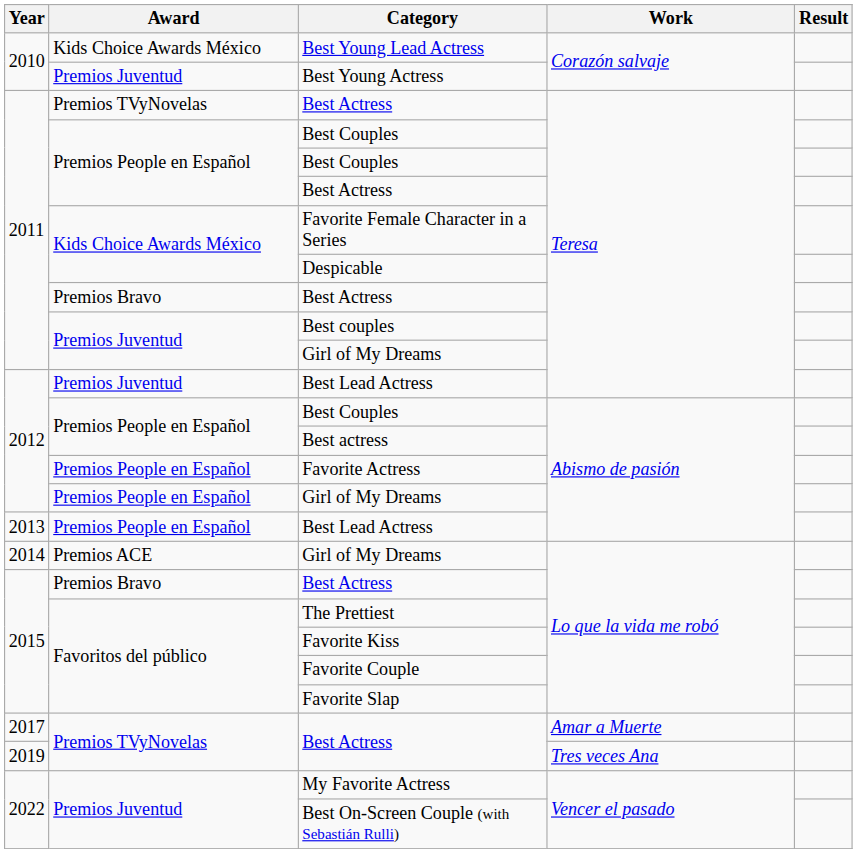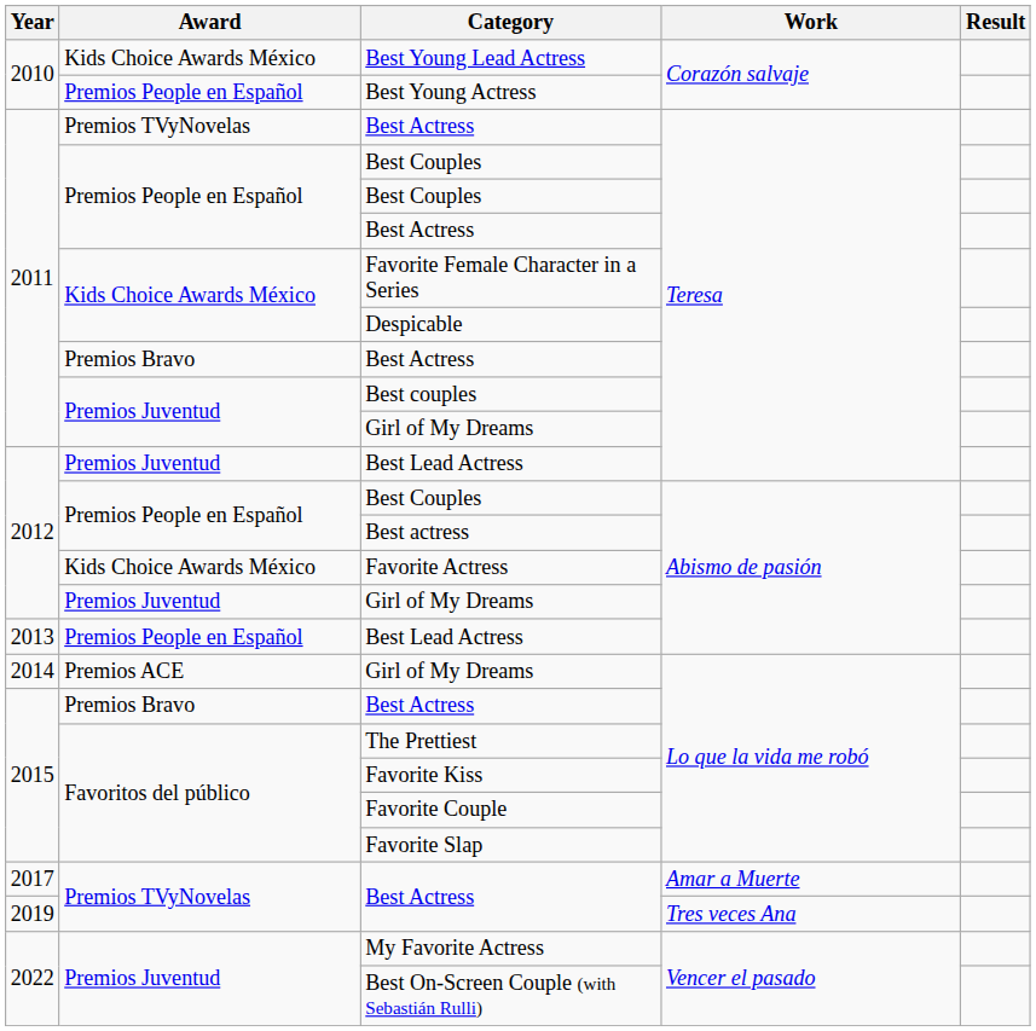 <table class="wikitable" width="85%">
 <tr>
 <th width="5%">Year</th>
 <th width="30%">Award</th>
 <th width="30%">Category</th>
 <th width="30%">Work</th>
 <th width="10%">Result</th>
 </tr>
 <tr>
 <td rowspan="2">2010</td>
 <td>Kids Choice Awards México</td>
 <td><a href='#'>Best Young Lead Actress</a></td>
 <td rowspan="2"><em><a href='#'>Corazón salvaje</a></em></td>
 <td></td>
 </tr>
 <tr>
-<td><a href='#'>Premios Juventud</a></td>
+<td><a href='#'>Premios People en Español</a></td>
 <td>Best Young Actress</td>
 <td></td>
 </tr>
 <tr>
 <td rowspan="9">2011</td>
 <td>Premios TVyNovelas</td>
 <td><a href='#'>Best Actress</a></td>
 <td rowspan="10"><em><a href='#'>Teresa</a></em></td>
 <td></td>
 </tr>
 <tr>
 <td rowspan="3">Premios People en Español</td>
 <td>Best Couples </td>
 <td></td>
 </tr>
 <tr>
 <td>Best Couples </td>
 <td></td>
 </tr>
 <tr>
 <td>Best Actress</td>
 <td></td>
 </tr>
 <tr>
 <td rowspan="2"><a href='#'>Kids Choice Awards México</a></td>
 <td>Favorite Female Character in a Series</td>
 <td></td>
 </tr>
 <tr>
 <td>Despicable</td>
 <td></td>
 </tr>
 <tr>
 <td>Premios Bravo</td>
 <td>Best Actress</td>
 <td></td>
 </tr>
 <tr>
 <td rowspan="2"><a href='#'>Premios Juventud</a></td>
 <td>Best couples </td>
 <td></td>
 </tr>
 <tr>
 <td>Girl of My Dreams</td>
 <td></td>
 </tr>
 <tr>
 <td rowspan="5">2012</td>
 <td><a href='#'>Premios Juventud</a></td>
 <td>Best Lead Actress</td>
 <td></td>
 </tr>
 <tr>
 <td rowspan="2">Premios People en Español</td>
 <td>Best Couples </td>
 <td rowspan="5"><em><a href='#'>Abismo de pasión</a></em></td>
 <td></td>
 </tr>
 <tr>
 <td>Best actress</td>
 <td></td>
 </tr>
 <tr>
-<td><a href='#'>Premios People en Español</a></td>
+<td>Kids Choice Awards México</td>
 <td>Favorite Actress</td>
 <td></td>
 </tr>
 <tr>
-<td><a href='#'>Premios People en Español</a></td>
+<td><a href='#'>Premios Juventud</a></td>
 <td>Girl of My Dreams</td>
 <td></td>
 </tr>
 <tr>
 <td rowspan="1">2013</td>
 <td><a href='#'>Premios People en Español</a></td>
 <td>Best Lead Actress</td>
 <td></td>
 </tr>
 <tr>
 <td rowspan="1">2014</td>
 <td>Premios ACE</td>
 <td>Girl of My Dreams</td>
 <td rowspan="6"><em><a href='#'>Lo que la vida me robó</a></em></td>
 <td></td>
 </tr>
 <tr>
 <td rowspan="5">2015</td>
 <td>Premios Bravo</td>
 <td><a href='#'>Best Actress</a></td>
 <td></td>
 </tr>
 <tr>
 <td rowspan="4">Favoritos del público</td>
 <td>The Prettiest</td>
 <td></td>
 </tr>
 <tr>
 <td>Favorite Kiss </td>
 <td></td>
 </tr>
 <tr>
 <td>Favorite Couple </td>
 <td></td>
 </tr>
 <tr>
 <td>Favorite Slap </td>
 <td></td>
 </tr>
 <tr>
 <td>2017</td>
 <td rowspan="2"><a href='#'>Premios TVyNovelas</a></td>
 <td rowspan="2"><a href='#'>Best Actress</a></td>
 <td><a href='#'><em>Amar a Muerte</em></a></td>
 <td></td>
 </tr>
 <tr>
 <td>2019</td>
 <td><em><a href='#'>Tres veces Ana</a></em></td>
 <td></td>
 </tr>
 <tr>
 <td rowspan="2">2022</td>
 <td rowspan="2"><a href='#'>Premios Juventud</a></td>
 <td>My Favorite Actress</td>
 <td rowspan="2"><em><a href='#'>Vencer el pasado</a></em></td>
 <td></td>
 </tr>
 <tr>
 <td>Best On-Screen Couple <small>(with <a href='#'>Sebastián Rulli</a>)</small></td>
 <td></td>
 </tr>
 </table>
